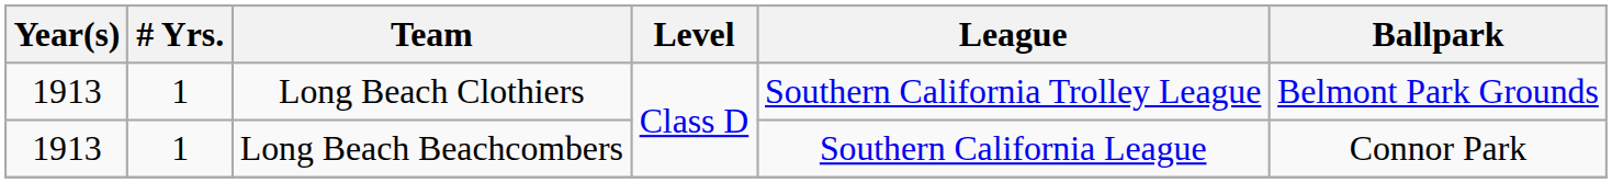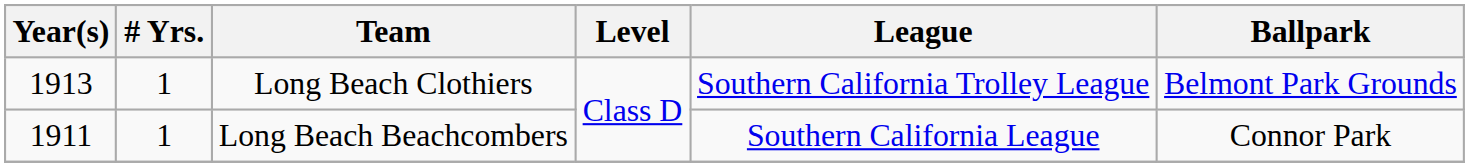 <table class="wikitable" style="text-align:center; font-size: 95%;">
 <tr>
 <th>Year(s)</th>
 <th># Yrs.</th>
 <th>Team</th>
 <th>Level</th>
 <th>League</th>
 <th>Ballpark</th>
 </tr>
 <tr>
 <td>1913</td>
 <td>1</td>
 <td>Long Beach Clothiers</td>
 <td rowspan=2><a href='#'>Class D</a></td>
 <td><a href='#'>Southern California Trolley League</a></td>
 <td><a href='#'>Belmont Park Grounds</a></td>
 </tr>
 <tr>
-<td>1913</td>
+<td>1911</td>
 <td>1</td>
 <td>Long Beach Beachcombers</td>
 <td><a href='#'>Southern California League</a></td>
 <td>Connor Park</td>
 </tr>
 <tr>
 </tr>
 </table>
